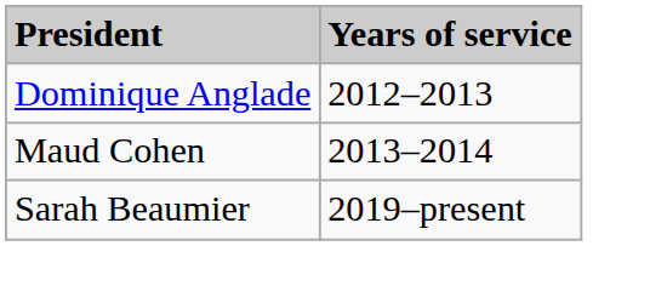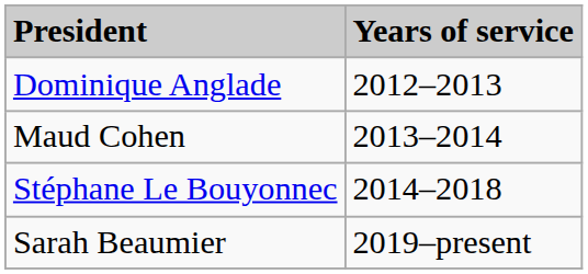 <table class="wikitable">
 <tr style="background:#ccc;">
 <td><strong>President</strong></td>
 <td><strong>Years of service</strong></td>
 </tr>
 <tr>
 <td><a href='#'>Dominique Anglade</a></td>
 <td>2012–2013</td>
 </tr>
 <tr>
 <td>Maud Cohen</td>
 <td>2013–2014</td>
 </tr>
 <tr>
+<td><a href='#'>Stéphane Le Bouyonnec</a></td>
+<td>2014–2018</td>
+</tr>
+<tr>
 <td>Sarah Beaumier</td>
 <td>2019–present</td>
 </tr>
 </table>
